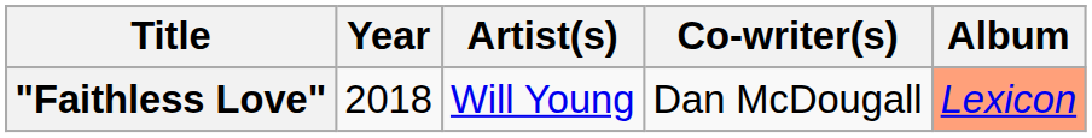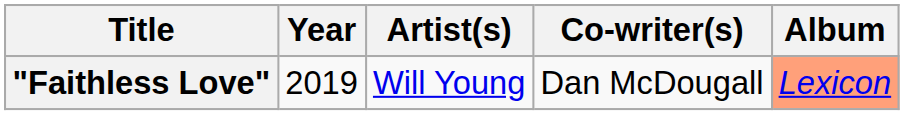 <table class="wikitable plainrowheaders" style="text-align:center;">
 <tr>
 <th scope="col">Title</th>
 <th scope="col">Year</th>
 <th scope="col">Artist(s)</th>
 <th scope="col">Co-writer(s)</th>
 <th scope="col">Album</th>
 </tr>
 <tr>
 <th scope="row">"Faithless Love"</th>
-<td>2018</td>
+<td>2019</td>
 <td><a href='#'>Will Young</a></td>
 <td>Dan McDougall</td>
 <td style="background: lightsalmon;"><em><a href='#'>Lexicon</a></em></td>
 </tr>
 </table>
